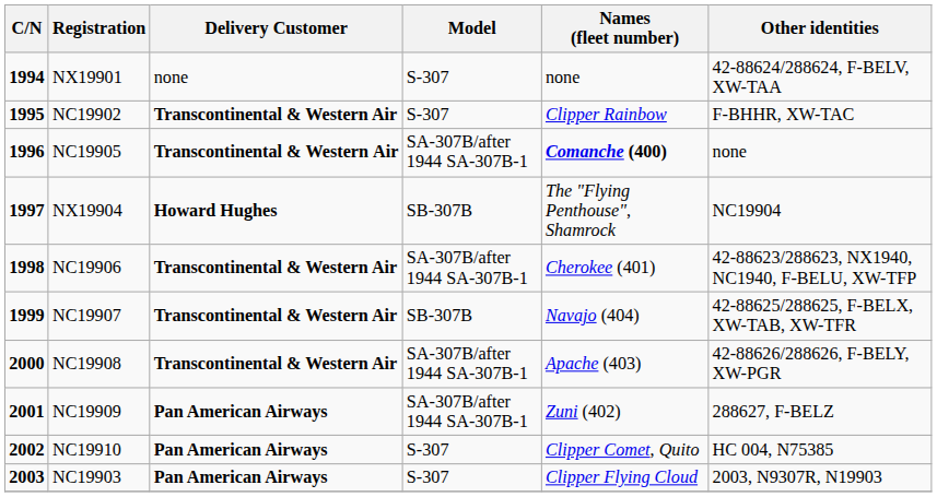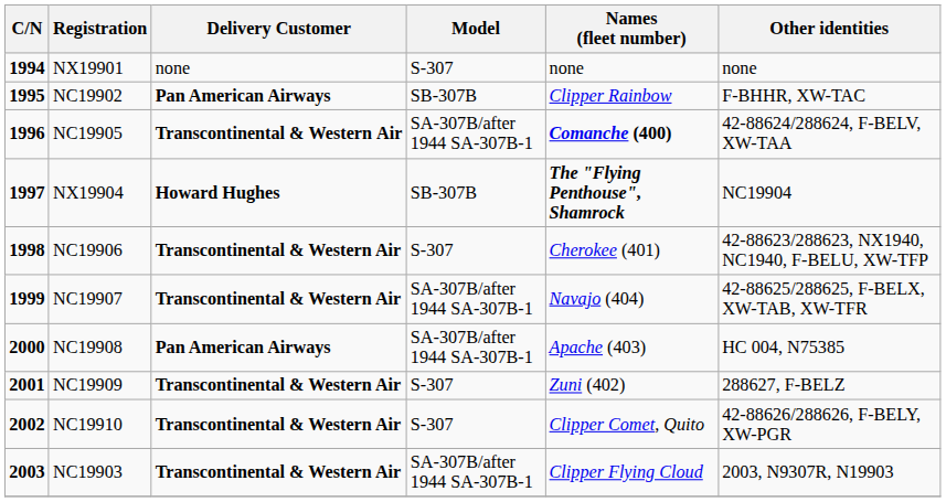 <table class="wikitable sortable" style="width:95%">
 <tr>
 <th>C/N</th>
 <th>Registration</th>
 <th>Delivery Customer</th>
 <th>Model</th>
 <th>Names (fleet number)</th>
 <th>Other identities</th>
 </tr>
 <tr>
 <td><strong>1994</strong></td>
 <td>NX19901</td>
 <td>none</td>
 <td>S-307</td>
 <td>none</td>
-<td>42-88624/288624, F-BELV, XW-TAA</td>
+<td>none</td>
 </tr>
 <tr>
 <td><strong>1995</strong></td>
 <td>NC19902</td>
-<td><strong>Transcontinental & Western Air</strong></td>
-<td>S-307</td>
+<td><strong>Pan American Airways</strong></td>
+<td>SB-307B</td>
 <td><em><a href='#'>Clipper Rainbow</a></em></td>
 <td>F-BHHR, XW-TAC</td>
 </tr>
 <tr>
 <td><strong>1996</strong></td>
 <td>NC19905</td>
 <td><strong>Transcontinental & Western Air</strong></td>
 <td>SA-307B/after 1944 SA-307B-1</td>
 <td><strong><em><a href='#'>Comanche</a></em> (400)</strong></td>
-<td>none</td>
+<td>42-88624/288624, F-BELV, XW-TAA</td>
 </tr>
 <tr>
 <td><strong>1997</strong></td>
 <td>NX19904</td>
 <td><strong>Howard Hughes</strong></td>
 <td>SB-307B</td>
-<td><em>The "Flying Penthouse"</em>, <em>Shamrock</em></td>
+<td><strong><em>The "Flying Penthouse"</em>, <em>Shamrock</em></strong></td>
 <td>NC19904</td>
 </tr>
 <tr>
 <td><strong>1998</strong></td>
 <td>NC19906</td>
 <td><strong>Transcontinental & Western Air</strong></td>
-<td>SA-307B/after 1944 SA-307B-1</td>
+<td>S-307</td>
 <td><em><a href='#'>Cherokee</a></em> (401)</td>
 <td>42-88623/288623, NX1940, NC1940, F-BELU, XW-TFP</td>
 </tr>
 <tr>
 <td><strong>1999</strong></td>
 <td>NC19907</td>
 <td><strong>Transcontinental & Western Air</strong></td>
-<td>SB-307B</td>
+<td>SA-307B/after 1944 SA-307B-1</td>
 <td><em><a href='#'>Navajo</a></em> (404)</td>
 <td>42-88625/288625, F-BELX, XW-TAB, XW-TFR</td>
 </tr>
 <tr>
 <td><strong>2000</strong></td>
 <td>NC19908</td>
-<td><strong>Transcontinental & Western Air</strong></td>
+<td><strong>Pan American Airways</strong></td>
 <td>SA-307B/after 1944 SA-307B-1</td>
 <td><em><a href='#'>Apache</a></em> (403)</td>
-<td>42-88626/288626, F-BELY, XW-PGR</td>
+<td>HC 004, N75385</td>
 </tr>
 <tr>
 <td><strong>2001</strong></td>
 <td>NC19909</td>
-<td><strong>Pan American Airways</strong></td>
-<td>SA-307B/after 1944 SA-307B-1</td>
+<td><strong>Transcontinental & Western Air</strong></td>
+<td>S-307</td>
 <td><em><a href='#'>Zuni</a></em> (402)</td>
 <td 42-88627>288627, F-BELZ</td>
 </tr>
 <tr>
 <td><strong>2002</strong></td>
 <td>NC19910</td>
-<td><strong>Pan American Airways</strong></td>
+<td><strong>Transcontinental & Western Air</strong></td>
 <td>S-307</td>
 <td><em><a href='#'>Clipper Comet</a></em>, <em>Quito</em></td>
-<td>HC 004, N75385</td>
+<td>42-88626/288626, F-BELY, XW-PGR</td>
 </tr>
 <tr>
 <td><strong>2003</strong></td>
 <td>NC19903</td>
-<td><strong>Pan American Airways</strong></td>
-<td>S-307</td>
+<td><strong>Transcontinental & Western Air</strong></td>
+<td>SA-307B/after 1944 SA-307B-1</td>
 <td><em><a href='#'>Clipper Flying Cloud</a></em></td>
 <td>2003, N9307R, N19903</td>
 </tr>
 <tr>
 </tr>
 </table>
